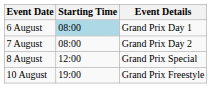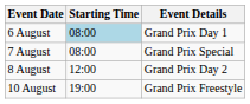 <table class="wikitable">
 <tr>
 <th>Event Date</th>
 <th>Starting Time</th>
 <th>Event Details</th>
 </tr>
 <tr>
 <td>6 August</td>
 <td style="background: lightblue;">08:00</td>
 <td>Grand Prix Day 1</td>
 </tr>
 <tr>
 <td>7 August</td>
 <td>08:00</td>
-<td>Grand Prix Day 2</td>
+<td>Grand Prix Special</td>
 </tr>
 <tr>
 <td>8 August</td>
 <td>12:00</td>
-<td>Grand Prix Special</td>
+<td>Grand Prix Day 2</td>
 </tr>
 <tr>
 <td>10 August</td>
 <td>19:00</td>
 <td>Grand Prix Freestyle</td>
 </tr>
 </table>
